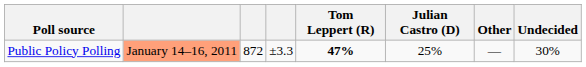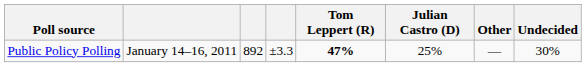 <table class="wikitable" style="text-align:center">
 <tr valign=bottom>
 <th>Poll source</th>
 <th></th>
 <th></th>
 <th></th>
 <th style="width:100px;">Tom<br>Leppert (R)</th>
 <th style="width:100px;">Julian<br>Castro (D)</th>
 <th>Other</th>
 <th>Undecided</th>
 </tr>
 <tr>
 <td align=left><a href='#'>Public Policy Polling</a></td>
-<td style="background: lightsalmon;">January 14–16, 2011</td>
-<td>872</td>
+<td>January 14–16, 2011</td>
+<td>892</td>
 <td>±3.3</td>
 <td><strong>47%</strong></td>
 <td>25%</td>
 <td>—</td>
 <td>30%</td>
 </tr>
 </table>
